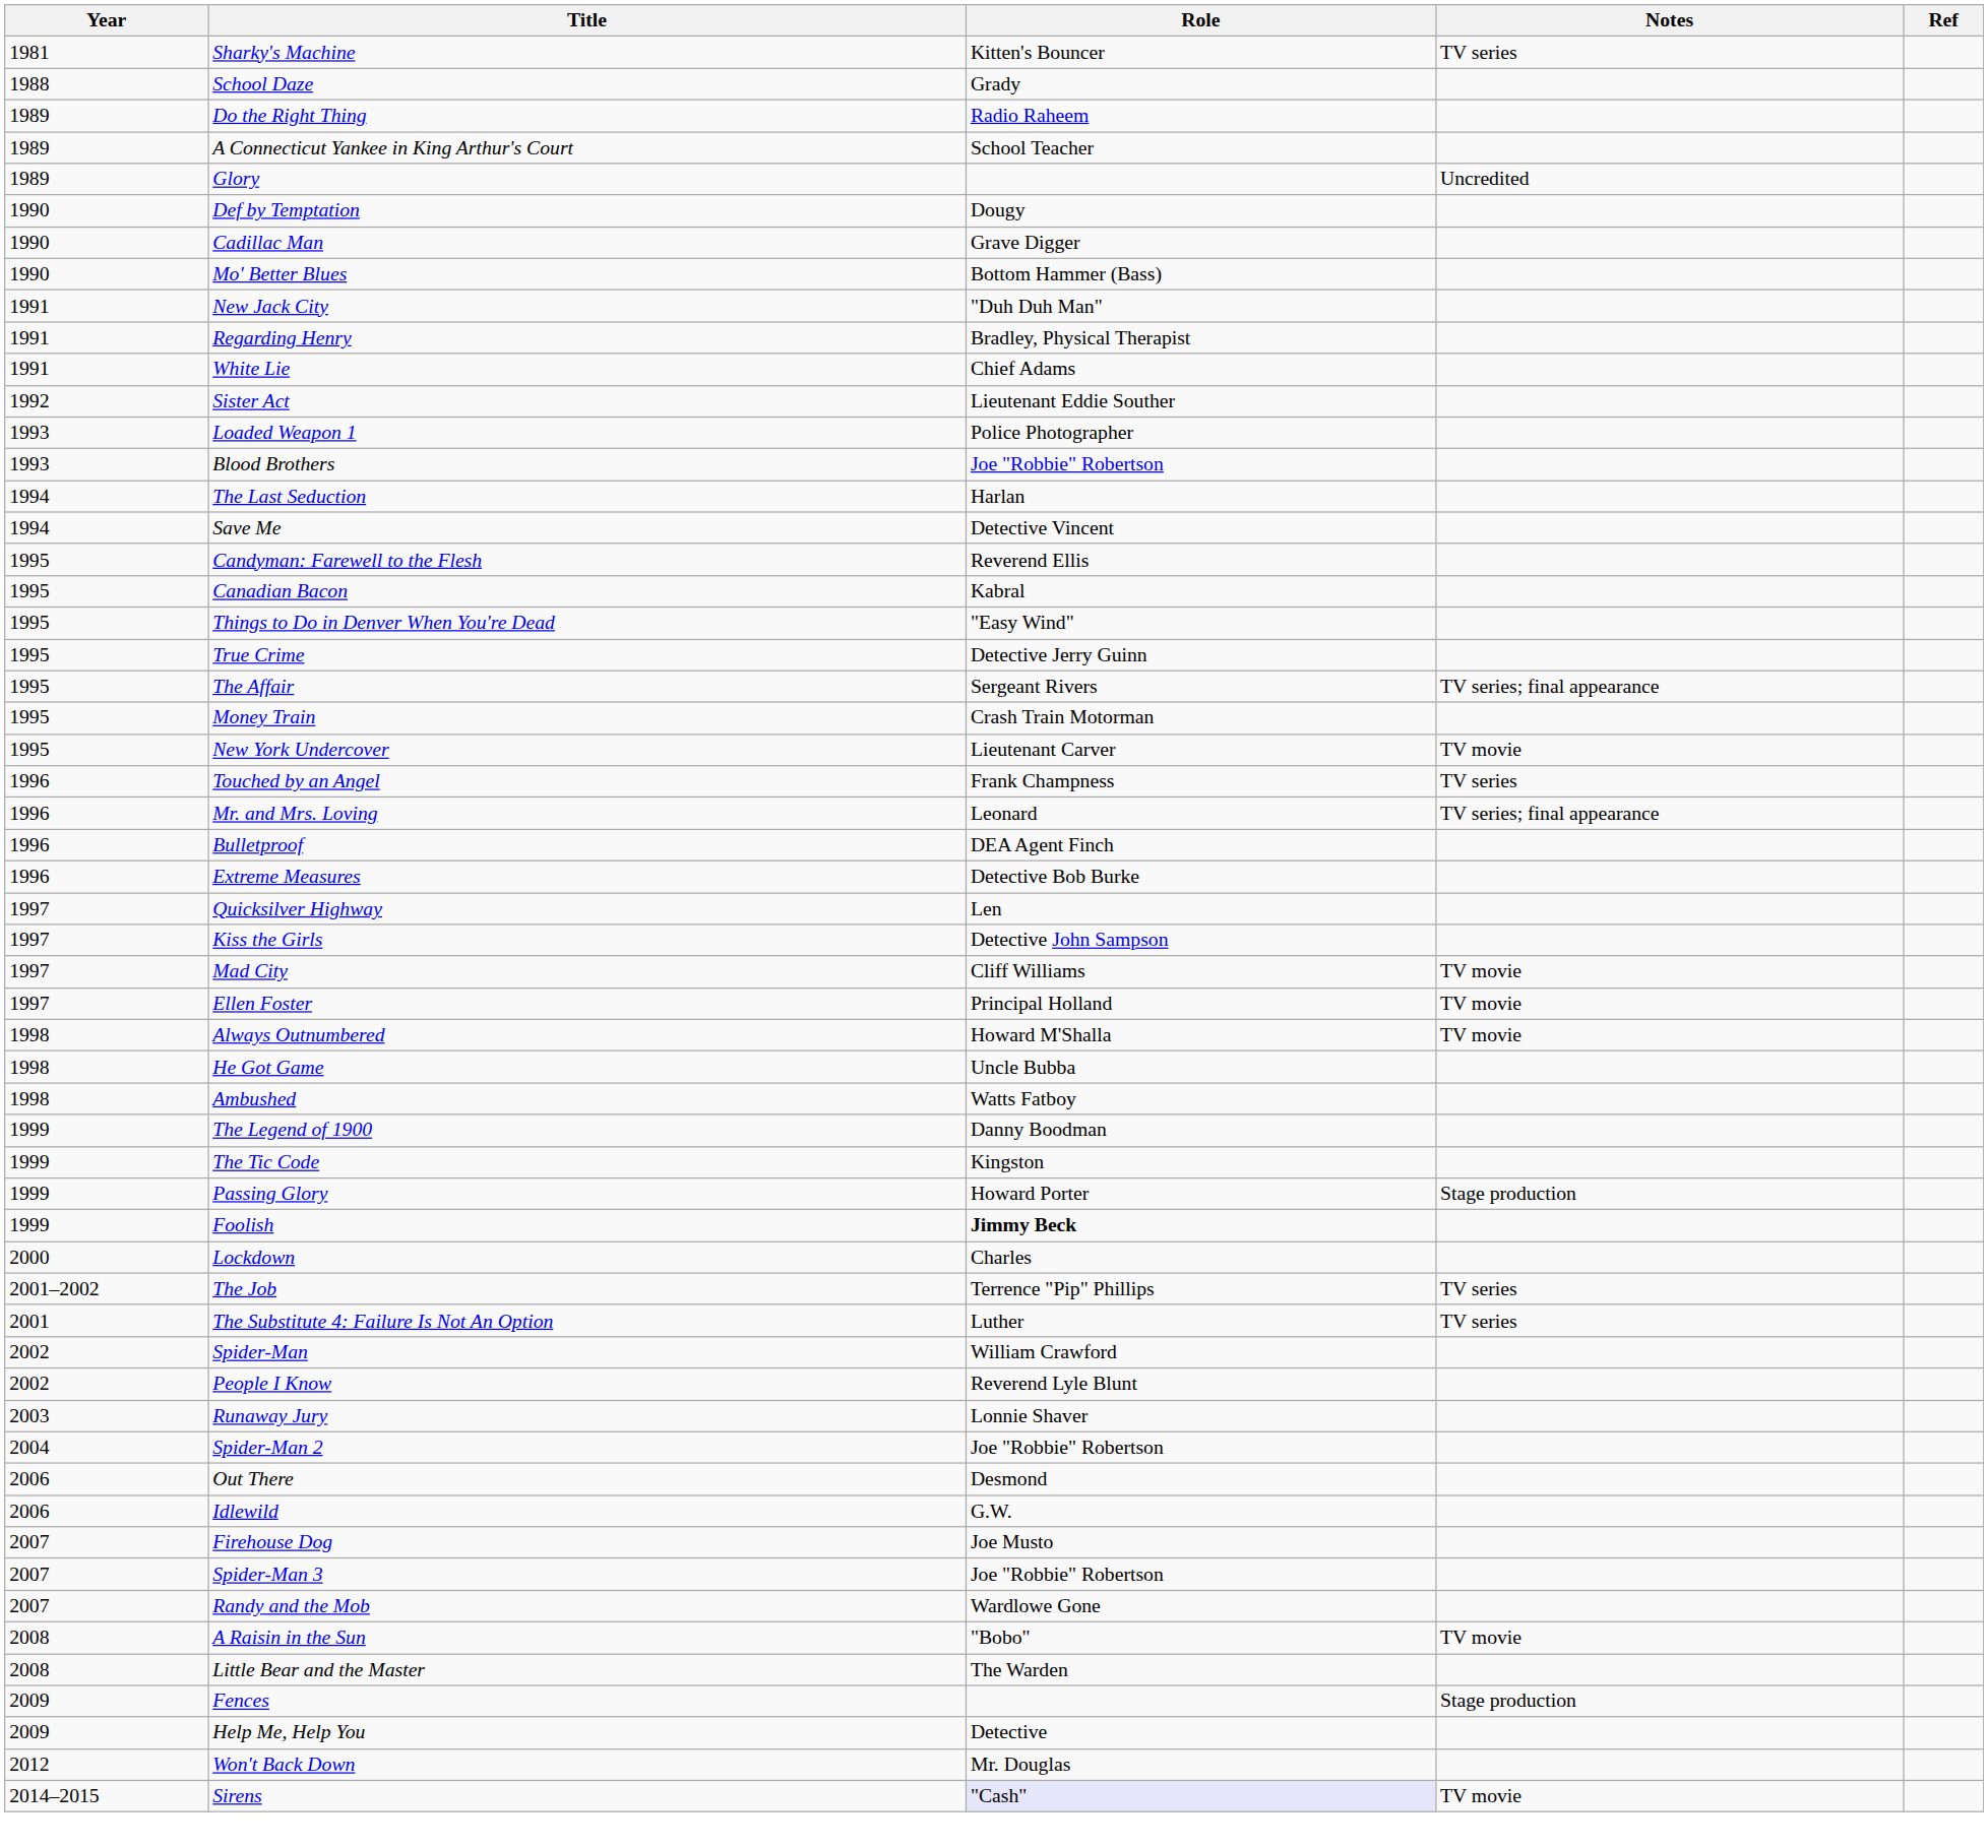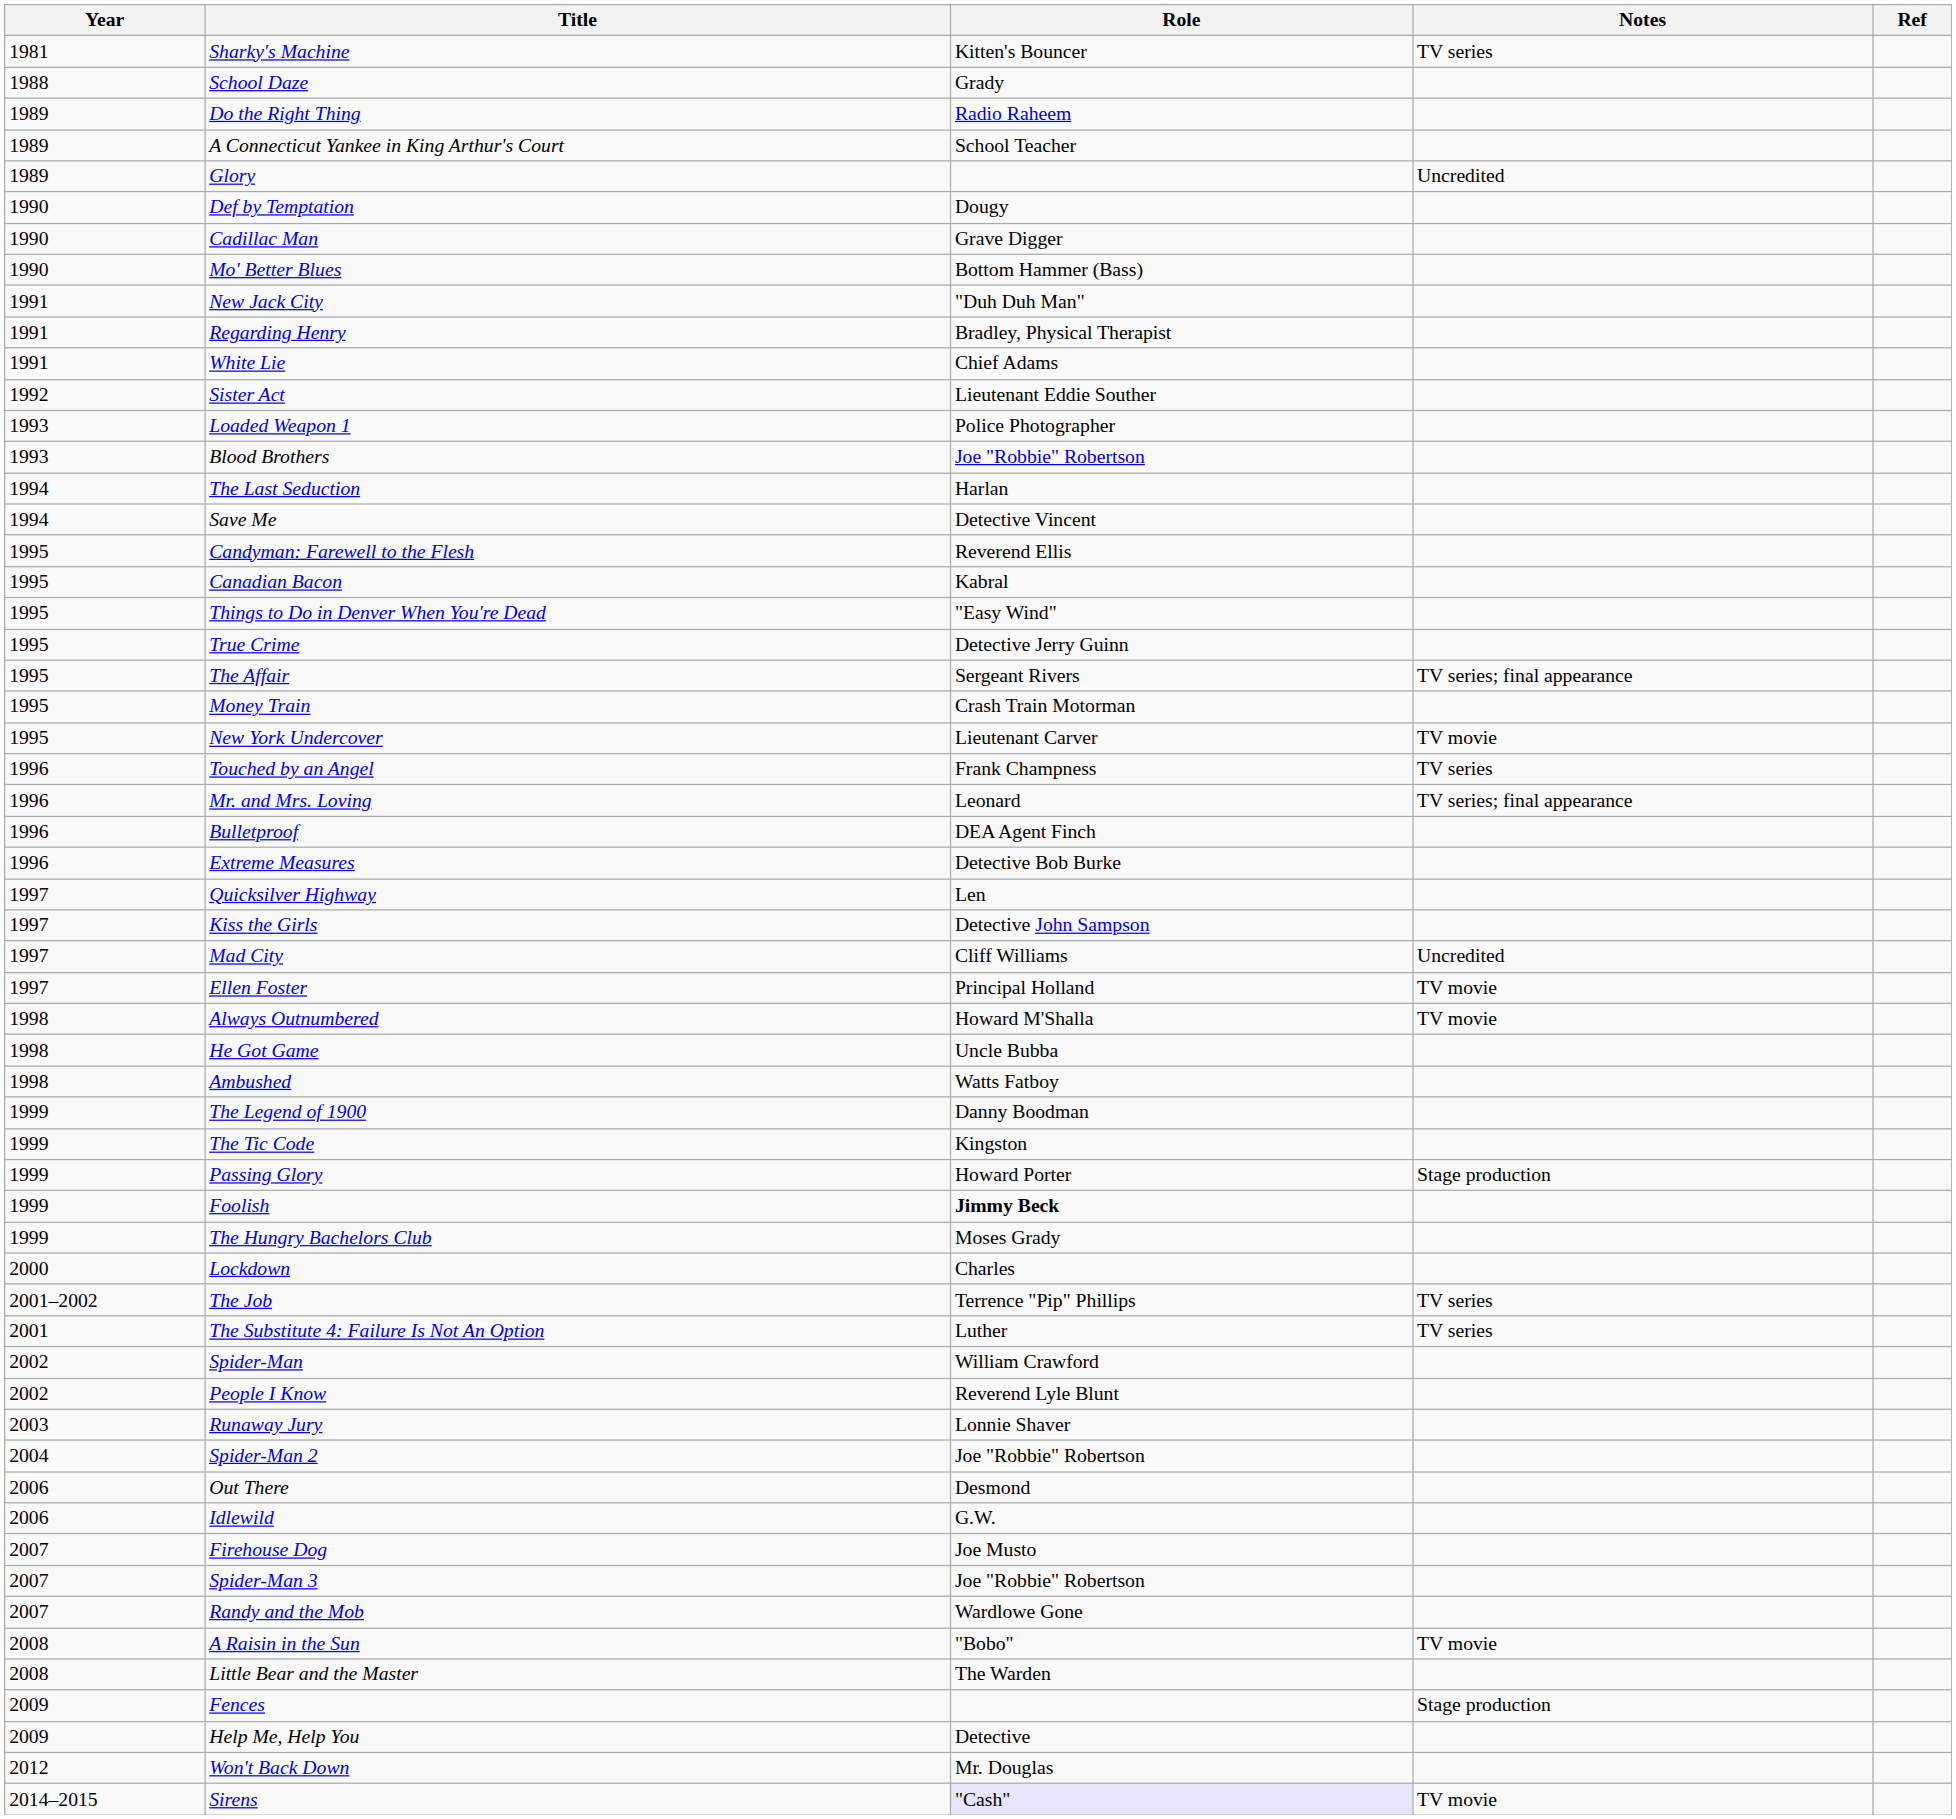 <table class="wikitable sortable" style="width:100%">
 <tr>
 <th>Year</th>
 <th>Title</th>
 <th>Role</th>
 <th>Notes</th>
 <th>Ref</th>
 </tr>
 <tr>
 <td>1981</td>
 <td><em><a href='#'>Sharky's Machine</a></em></td>
 <td>Kitten's Bouncer</td>
 <td>TV series</td>
 <td></td>
 </tr>
 <tr>
 <td>1988</td>
 <td><em><a href='#'>School Daze</a></em></td>
 <td>Grady</td>
 <td></td>
 <td></td>
 </tr>
 <tr>
 <td>1989</td>
 <td><em><a href='#'>Do the Right Thing</a></em></td>
 <td><a href='#'>Radio Raheem</a></td>
 <td></td>
 <td></td>
 </tr>
 <tr>
 <td>1989</td>
 <td><em>A Connecticut Yankee in King Arthur's Court</em></td>
 <td>School Teacher</td>
 <td></td>
 <td></td>
 </tr>
 <tr>
 <td>1989</td>
 <td><em><a href='#'>Glory</a></em></td>
 <td></td>
 <td>Uncredited</td>
 <td></td>
 </tr>
 <tr>
 <td>1990</td>
 <td><em><a href='#'>Def by Temptation</a></em></td>
 <td>Dougy</td>
 <td></td>
 <td></td>
 </tr>
 <tr>
 <td>1990</td>
 <td><em><a href='#'>Cadillac Man</a></em></td>
 <td>Grave Digger</td>
 <td></td>
 <td></td>
 </tr>
 <tr>
 <td>1990</td>
 <td><em><a href='#'>Mo' Better Blues</a></em></td>
 <td>Bottom Hammer (Bass)</td>
 <td></td>
 <td></td>
 </tr>
 <tr>
 <td>1991</td>
 <td><em><a href='#'>New Jack City</a></em></td>
 <td>"Duh Duh Man"</td>
 <td></td>
 <td></td>
 </tr>
 <tr>
 <td>1991</td>
 <td><em><a href='#'>Regarding Henry</a></em></td>
 <td>Bradley, Physical Therapist</td>
 <td></td>
 <td></td>
 </tr>
 <tr>
 <td>1991</td>
 <td><em><a href='#'>White Lie</a></em></td>
 <td>Chief Adams</td>
 <td></td>
 <td></td>
 </tr>
 <tr>
 <td>1992</td>
 <td><em><a href='#'>Sister Act</a></em></td>
 <td>Lieutenant Eddie Souther</td>
 <td></td>
 <td></td>
 </tr>
 <tr>
 <td>1993</td>
 <td><em><a href='#'>Loaded Weapon 1</a></em></td>
 <td>Police Photographer</td>
 <td></td>
 <td></td>
 </tr>
 <tr>
 <td>1993</td>
 <td><em>Blood Brothers</em></td>
 <td><a href='#'>Joe "Robbie" Robertson</a></td>
 <td></td>
 <td></td>
 </tr>
 <tr>
 <td>1994</td>
 <td><em><a href='#'>The Last Seduction</a></em></td>
 <td>Harlan</td>
 <td></td>
 <td></td>
 </tr>
 <tr>
 <td>1994</td>
 <td><em>Save Me</em></td>
 <td>Detective Vincent</td>
 <td></td>
 <td></td>
 </tr>
 <tr>
 <td>1995</td>
 <td><em><a href='#'>Candyman: Farewell to the Flesh</a></em></td>
 <td>Reverend Ellis</td>
 <td></td>
 <td></td>
 </tr>
 <tr>
 <td>1995</td>
 <td><em><a href='#'>Canadian Bacon</a></em></td>
 <td>Kabral</td>
 <td></td>
 <td></td>
 </tr>
 <tr>
 <td>1995</td>
 <td><em><a href='#'>Things to Do in Denver When You're Dead</a></em></td>
 <td>"Easy Wind"</td>
 <td></td>
 <td></td>
 </tr>
 <tr>
 <td>1995</td>
 <td><em><a href='#'>True Crime</a></em></td>
 <td>Detective Jerry Guinn</td>
 <td></td>
 <td></td>
 </tr>
 <tr>
 <td>1995</td>
 <td><em><a href='#'>The Affair</a></em></td>
 <td>Sergeant Rivers</td>
 <td>TV series; final appearance</td>
 <td></td>
 </tr>
 <tr>
 <td>1995</td>
 <td><em><a href='#'>Money Train</a></em></td>
 <td>Crash Train Motorman</td>
 <td></td>
 <td></td>
 </tr>
 <tr>
 <td>1995</td>
 <td><em><a href='#'>New York Undercover</a></em></td>
 <td>Lieutenant Carver</td>
 <td>TV movie</td>
 <td></td>
 </tr>
 <tr>
 <td>1996</td>
 <td><em><a href='#'>Touched by an Angel</a></em></td>
 <td>Frank Champness</td>
 <td>TV series</td>
 <td></td>
 </tr>
 <tr>
 <td>1996</td>
 <td><em><a href='#'>Mr. and Mrs. Loving</a></em></td>
 <td>Leonard</td>
 <td>TV series; final appearance</td>
 <td></td>
 </tr>
 <tr>
 <td>1996</td>
 <td><em><a href='#'>Bulletproof</a></em></td>
 <td>DEA Agent Finch</td>
 <td></td>
 <td></td>
 </tr>
 <tr>
 <td>1996</td>
 <td><em><a href='#'>Extreme Measures</a></em></td>
 <td>Detective Bob Burke</td>
 <td></td>
 <td></td>
 </tr>
 <tr>
 <td>1997</td>
 <td><em><a href='#'>Quicksilver Highway</a></em></td>
 <td>Len</td>
 <td></td>
 <td></td>
 </tr>
 <tr>
 <td>1997</td>
 <td><em><a href='#'>Kiss the Girls</a></em></td>
 <td>Detective <a href='#'>John Sampson</a></td>
 <td></td>
 <td></td>
 </tr>
 <tr>
 <td>1997</td>
 <td><em><a href='#'>Mad City</a></em></td>
 <td>Cliff Williams</td>
-<td>TV movie</td>
+<td>Uncredited</td>
 <td></td>
 </tr>
 <tr>
 <td>1997</td>
 <td><em><a href='#'>Ellen Foster</a></em></td>
 <td>Principal Holland</td>
 <td>TV movie</td>
 <td></td>
 </tr>
 <tr>
 <td>1998</td>
 <td><em><a href='#'>Always Outnumbered</a></em></td>
 <td>Howard M'Shalla</td>
 <td>TV movie</td>
 <td></td>
 </tr>
 <tr>
 <td>1998</td>
 <td><em><a href='#'>He Got Game</a></em></td>
 <td>Uncle Bubba</td>
 <td></td>
 <td></td>
 </tr>
 <tr>
 <td>1998</td>
 <td><em><a href='#'>Ambushed</a></em></td>
 <td>Watts Fatboy</td>
 <td></td>
 <td></td>
 </tr>
 <tr>
 <td>1999</td>
 <td><em><a href='#'>The Legend of 1900</a></em></td>
 <td>Danny Boodman</td>
 <td></td>
 <td></td>
 </tr>
 <tr>
 <td>1999</td>
 <td><em><a href='#'>The Tic Code</a></em></td>
 <td>Kingston</td>
 <td></td>
 <td></td>
 </tr>
 <tr>
 <td>1999</td>
 <td><em><a href='#'>Passing Glory</a></em></td>
 <td>Howard Porter</td>
 <td>Stage production</td>
 <td></td>
 </tr>
 <tr>
 <td>1999</td>
 <td><em><a href='#'>Foolish</a></em></td>
 <td><strong>Jimmy Beck</strong></td>
+<td></td>
+<td></td>
+</tr>
+<tr>
+<td>1999</td>
+<td><em><a href='#'>The Hungry Bachelors Club</a></em></td>
+<td>Moses Grady</td>
 <td></td>
 <td></td>
 </tr>
 <tr>
 <td>2000</td>
 <td><em><a href='#'>Lockdown</a></em></td>
 <td>Charles</td>
 <td></td>
 <td></td>
 </tr>
 <tr>
 <td>2001–2002</td>
 <td><em><a href='#'>The Job</a></em></td>
 <td>Terrence "Pip" Phillips</td>
 <td>TV series</td>
 <td></td>
 </tr>
 <tr>
 <td>2001</td>
 <td><em><a href='#'>The Substitute 4: Failure Is Not An Option</a></em></td>
 <td>Luther</td>
 <td>TV series</td>
 <td></td>
 </tr>
 <tr>
 <td>2002</td>
 <td><em><a href='#'>Spider-Man</a></em></td>
 <td>William Crawford</td>
 <td></td>
 <td></td>
 </tr>
 <tr>
 <td>2002</td>
 <td><em><a href='#'>People I Know</a></em></td>
 <td>Reverend Lyle Blunt</td>
 <td></td>
 <td></td>
 </tr>
 <tr>
 <td>2003</td>
 <td><em><a href='#'>Runaway Jury</a></em></td>
 <td>Lonnie Shaver</td>
 <td></td>
 <td></td>
 </tr>
 <tr>
 <td>2004</td>
 <td><em><a href='#'>Spider-Man 2</a></em></td>
 <td>Joe "Robbie" Robertson</td>
 <td></td>
 <td></td>
 </tr>
 <tr>
 <td>2006</td>
 <td><em>Out There</em></td>
 <td>Desmond</td>
 <td></td>
 </tr>
 <tr>
 <td>2006</td>
 <td><em><a href='#'>Idlewild</a></em></td>
 <td>G.W.</td>
 <td></td>
 <td></td>
 </tr>
 <tr>
 <td>2007</td>
 <td><em><a href='#'>Firehouse Dog</a></em></td>
 <td>Joe Musto</td>
 <td></td>
 <td></td>
 </tr>
 <tr>
 <td>2007</td>
 <td><em><a href='#'>Spider-Man 3</a></em></td>
 <td>Joe "Robbie" Robertson</td>
 <td></td>
 <td></td>
 </tr>
 <tr>
 <td>2007</td>
 <td><em><a href='#'>Randy and the Mob</a></em></td>
 <td>Wardlowe Gone</td>
 <td></td>
 <td></td>
 </tr>
 <tr>
 <td>2008</td>
 <td><em><a href='#'>A Raisin in the Sun</a></em></td>
 <td>"Bobo"</td>
 <td>TV movie</td>
 <td></td>
 </tr>
 <tr>
 <td>2008</td>
 <td><em>Little Bear and the Master</em></td>
 <td>The Warden</td>
 <td></td>
 <td></td>
 </tr>
 <tr>
 <td>2009</td>
 <td><em><a href='#'>Fences</a></em></td>
 <td></td>
 <td>Stage production</td>
 <td></td>
 </tr>
 <tr>
 <td>2009</td>
 <td><em>Help Me, Help You</em></td>
 <td>Detective</td>
 <td></td>
 <td></td>
 </tr>
 <tr>
 <td>2012</td>
 <td><em><a href='#'>Won't Back Down</a></em></td>
 <td>Mr. Douglas</td>
 <td></td>
 <td></td>
 </tr>
 <tr>
 <td>2014–2015</td>
 <td><em><a href='#'>Sirens</a></em></td>
 <td style="background: lavender;">"Cash"</td>
 <td>TV movie</td>
 <td></td>
 </tr>
 </table>
